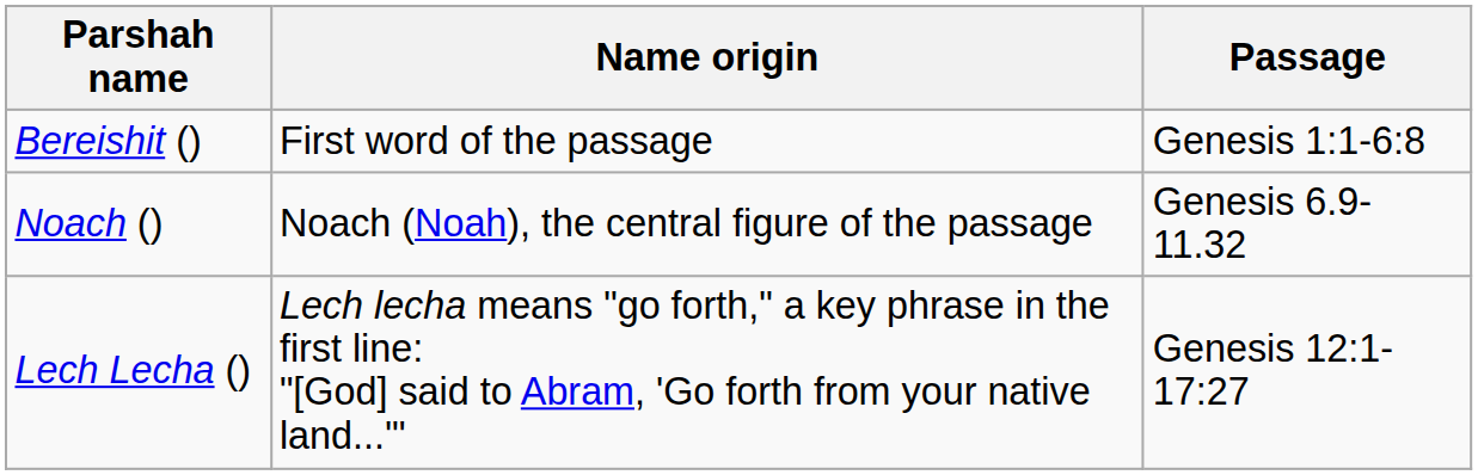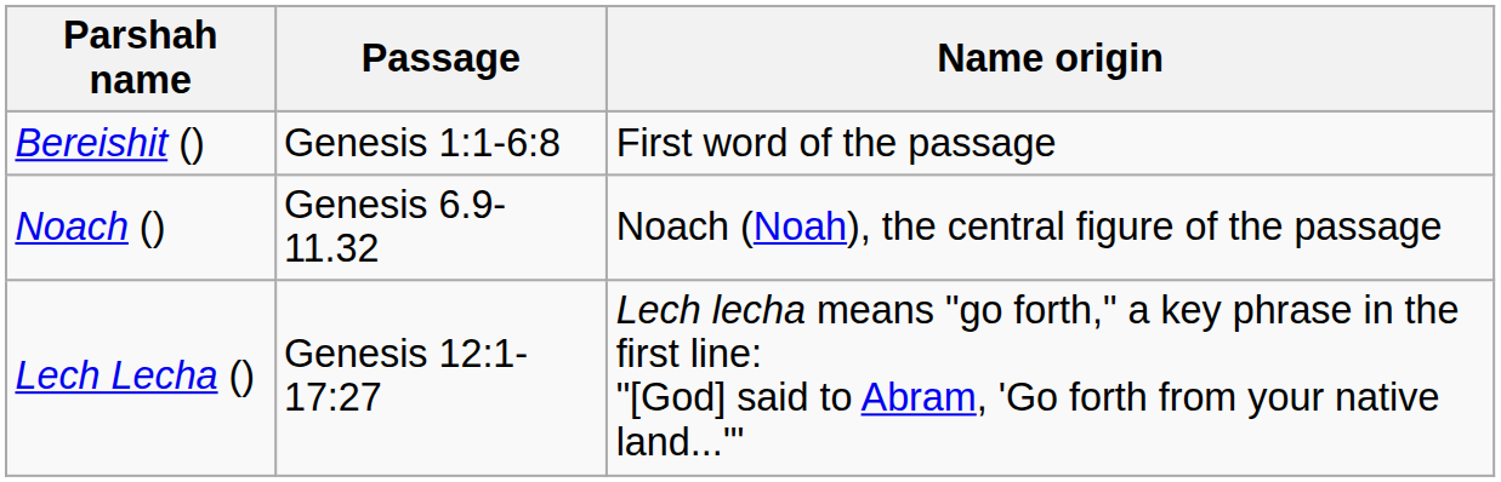 <table class="wikitable">
 <tr>
 <th>Parshah name</th>
+<th>Passage</th>
 <th>Name origin</th>
-<th>Passage</th>
 </tr>
 <tr>
 <td><em><a href='#'>Bereishit</a></em> ()</td>
+<td>Genesis 1:1-6:8</td>
 <td>First word of the passage</td>
-<td>Genesis 1:1-6:8</td>
 </tr>
 <tr>
 <td><em><a href='#'>Noach</a></em> ()</td>
+<td>Genesis 6.9-11.32</td>
 <td>Noach (<a href='#'>Noah</a>), the central figure of the passage</td>
-<td>Genesis 6.9-11.32</td>
 </tr>
 <tr>
 <td><em><a href='#'>Lech Lecha</a></em> ()</td>
+<td>Genesis 12:1-17:27</td>
 <td><em>Lech lecha</em> means "go forth," a key phrase in the first line: <br>"[God] said to <a href='#'>Abram</a>, 'Go forth from your native land...'"</td>
-<td>Genesis 12:1-17:27</td>
 </tr>
 </table>
